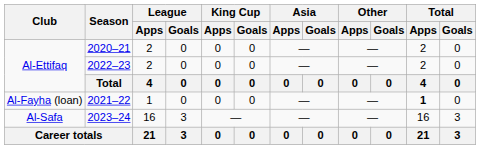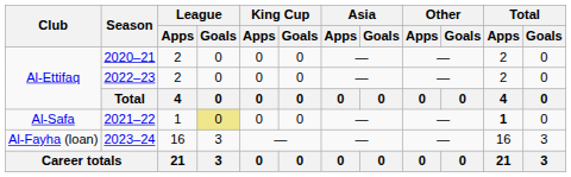 <table class="wikitable" style="text-align: center">
 <tr>
 <th rowspan=2>Club</th>
 <th rowspan=2>Season</th>
 <th colspan=2>League</th>
 <th colspan=2>King Cup</th>
 <th colspan=2>Asia</th>
 <th colspan=2>Other</th>
 <th colspan=2>Total</th>
 </tr>
 <tr>
 <th>Apps</th>
 <th>Goals</th>
 <th>Apps</th>
 <th>Goals</th>
 <th>Apps</th>
 <th>Goals</th>
 <th>Apps</th>
 <th>Goals</th>
 <th>Apps</th>
 <th>Goals</th>
 </tr>
 <tr>
 <td rowspan=3><a href='#'>Al-Ettifaq</a></td>
 <td><a href='#'>2020–21</a></td>
 <td>2</td>
 <td>0</td>
 <td>0</td>
 <td>0</td>
 <td colspan=2>—</td>
 <td colspan=2>—</td>
 <td>2</td>
 <td>0</td>
 </tr>
 <tr>
 <td><a href='#'>2022–23</a></td>
 <td>2</td>
 <td>0</td>
 <td>0</td>
 <td>0</td>
 <td colspan=2>—</td>
 <td colspan=2>—</td>
 <td>2</td>
 <td>0</td>
 </tr>
 <tr>
 <th>Total</th>
 <th>4</th>
 <th>0</th>
 <th>0</th>
 <th>0</th>
 <th>0</th>
 <th>0</th>
 <th>0</th>
 <th>0</th>
 <th>4</th>
 <th>0</th>
 </tr>
 <tr>
-<td rowspan=1><a href='#'>Al-Fayha</a> (loan)</td>
+<td rowspan=1><a href='#'>Al-Safa</a></td>
 <td><a href='#'>2021–22</a></td>
 <td>1</td>
-<td>0</td>
+<td style="background: khaki;">0</td>
 <td>0</td>
 <td>0</td>
 <td colspan=2>—</td>
 <td colspan=2>—</td>
 <td><strong>1</strong></td>
 <td>0</td>
 </tr>
 <tr>
-<td rowspan=1><a href='#'>Al-Safa</a></td>
+<td rowspan=1><a href='#'>Al-Fayha</a> (loan)</td>
 <td><a href='#'>2023–24</a></td>
 <td>16</td>
 <td>3</td>
 <td colspan=2>—</td>
 <td colspan=2>—</td>
 <td colspan=2>—</td>
 <td>16</td>
 <td>3</td>
 </tr>
 <tr>
 <th colspan=2>Career totals</th>
 <th>21</th>
 <th>3</th>
 <th>0</th>
 <th>0</th>
 <th>0</th>
 <th>0</th>
 <th>0</th>
 <th>0</th>
 <th>21</th>
 <th>3</th>
 </tr>
 </table>
